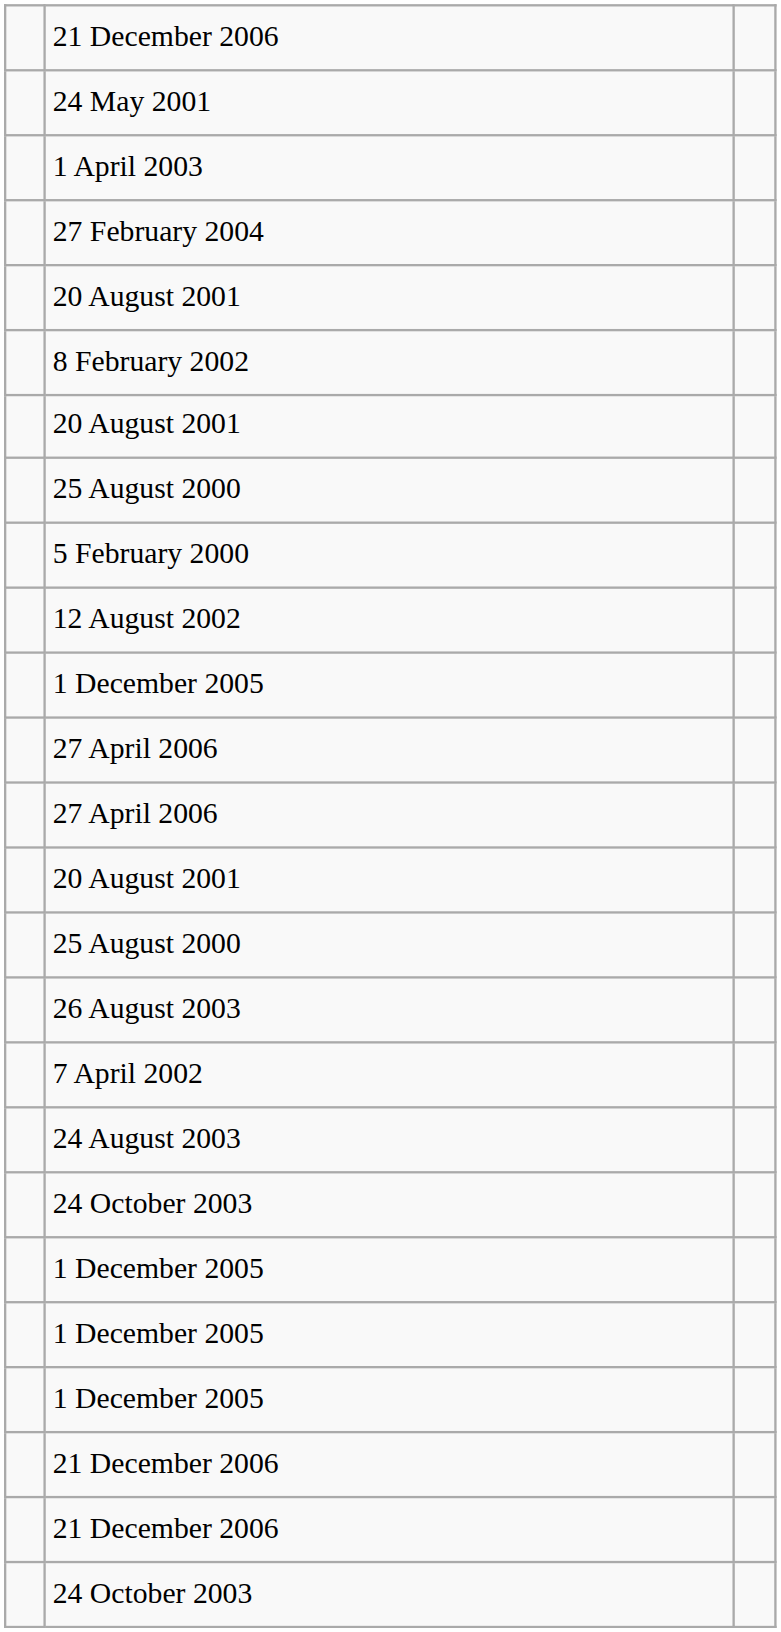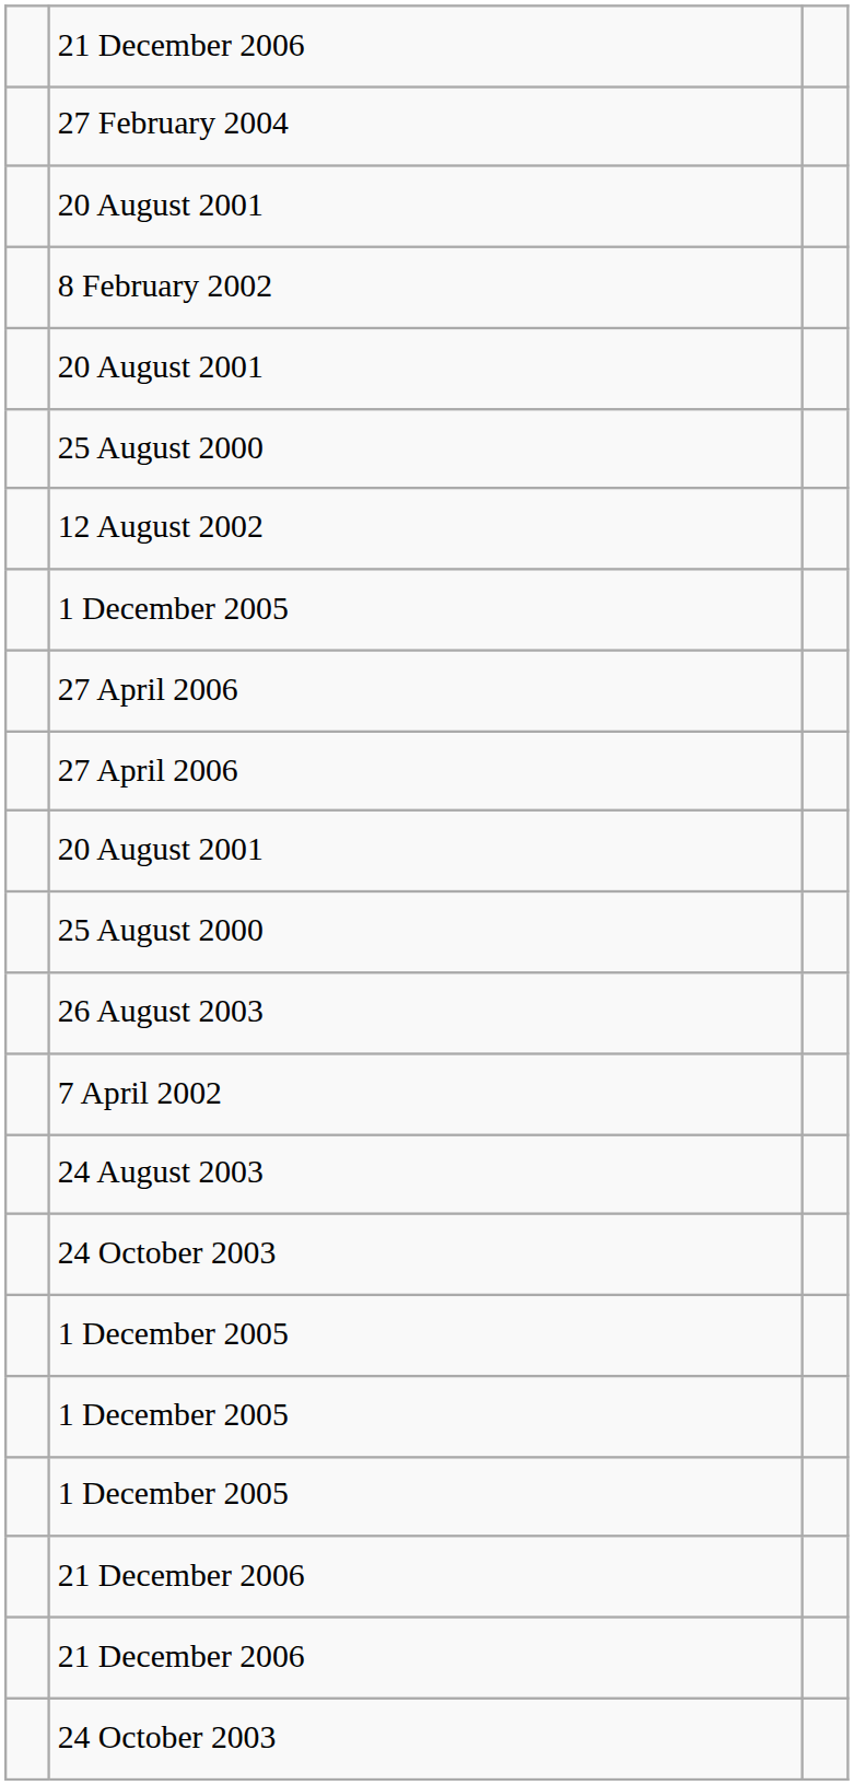 <table class="wikitable" style="font-size: 80%; float: left; width: 26em; margin-right: 1em; height: 700px">
 <tr>
 <td></td>
 <td>21 December 2006</td>
-<td></td>
-</tr>
-<tr>
-<td></td>
-<td>24 May 2001</td>
-<td></td>
-</tr>
-<tr>
-<td></td>
-<td>1 April 2003</td>
 <td></td>
 </tr>
 <tr>
 <td></td>
 <td>27 February 2004</td>
 <td></td>
 </tr>
 <tr>
 <td></td>
 <td>20 August 2001</td>
 <td></td>
 </tr>
 <tr>
 <td></td>
 <td>8 February 2002</td>
 <td></td>
 </tr>
 <tr>
 <td></td>
 <td>20 August 2001</td>
 <td></td>
 </tr>
 <tr>
 <td></td>
 <td>25 August 2000</td>
-<td></td>
-</tr>
-<tr>
-<td></td>
-<td>5 February 2000</td>
 <td></td>
 </tr>
 <tr>
 <td></td>
 <td>12 August 2002</td>
 <td></td>
 </tr>
 <tr>
 <td></td>
 <td>1 December 2005</td>
 <td></td>
 </tr>
 <tr>
 <td></td>
 <td>27 April 2006</td>
 <td></td>
 </tr>
 <tr>
 <td></td>
 <td>27 April 2006</td>
 <td></td>
 </tr>
 <tr>
 <td></td>
 <td>20 August 2001</td>
 <td></td>
 </tr>
 <tr>
 <td></td>
 <td>25 August 2000</td>
 <td></td>
 </tr>
 <tr>
 <td></td>
 <td>26 August 2003</td>
 <td></td>
 </tr>
 <tr>
 <td></td>
 <td>7 April 2002</td>
 <td></td>
 </tr>
 <tr>
 <td></td>
 <td>24 August 2003</td>
 <td></td>
 </tr>
 <tr>
 <td></td>
 <td>24 October 2003</td>
 <td></td>
 </tr>
 <tr>
 <td></td>
 <td>1 December 2005</td>
 <td></td>
 </tr>
 <tr>
 <td></td>
 <td>1 December 2005</td>
 <td></td>
 </tr>
 <tr>
 <td></td>
 <td>1 December 2005</td>
 <td></td>
 </tr>
 <tr>
 <td></td>
 <td>21 December 2006</td>
 <td></td>
 </tr>
 <tr>
 <td></td>
 <td>21 December 2006</td>
 <td></td>
 </tr>
 <tr>
 <td></td>
 <td>24 October 2003</td>
 <td></td>
 </tr>
 </table>
